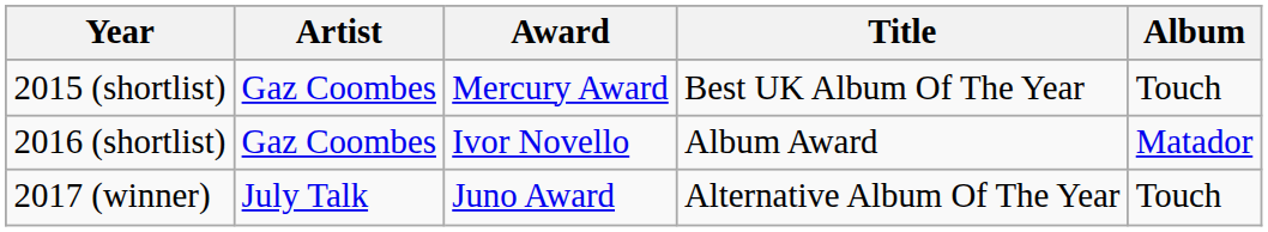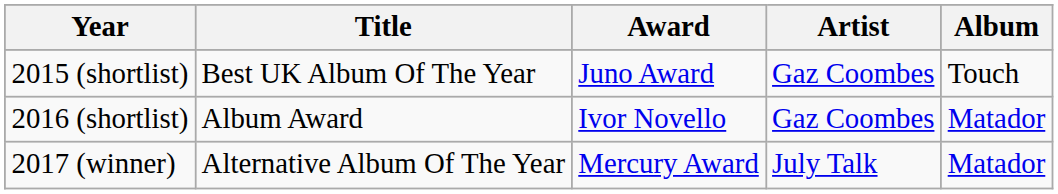 <table class="wikitable sortable">
 <tr>
 <th>Year</th>
+<th>Title</th>
+<th>Award</th>
 <th>Artist</th>
-<th>Award</th>
-<th>Title</th>
 <th>Album</th>
 </tr>
 <tr>
 <td>2015 (shortlist)</td>
+<td>Best UK Album Of The Year</td>
+<td><a href='#'>Juno Award</a></td>
 <td><a href='#'>Gaz Coombes</a></td>
-<td><a href='#'>Mercury Award</a></td>
-<td>Best UK Album Of The Year</td>
 <td>Touch</td>
 </tr>
 <tr>
 <td>2016 (shortlist)</td>
+<td>Album Award</td>
+<td><a href='#'>Ivor Novello</a></td>
 <td><a href='#'>Gaz Coombes</a></td>
-<td><a href='#'>Ivor Novello</a></td>
-<td>Album Award</td>
 <td><a href='#'>Matador</a></td>
 </tr>
 <tr>
 <td>2017 (winner)</td>
+<td>Alternative Album Of The Year</td>
+<td><a href='#'>Mercury Award</a></td>
 <td><a href='#'>July Talk</a></td>
-<td><a href='#'>Juno Award</a></td>
-<td>Alternative Album Of The Year</td>
-<td>Touch</td>
+<td><a href='#'>Matador</a></td>
 </tr>
 </table>
